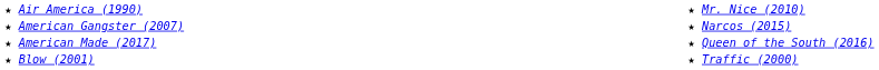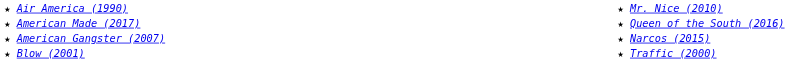 <table style="width: 100%; border: none; text-align: left;">
 <tr>
 <td>★ <a href='#'><em>Air America (1990)</em></a></td>
 <td>★ <a href='#'><em>Mr. Nice (2010)</em></a></td>
 </tr>
 <tr>
+<td>★ <a href='#'><em>American Made (2017)</em></a></td>
+<td>★ <a href='#'><em>Queen of the South (2016)</em></a></td>
+</tr>
+<tr>
 <td>★ <a href='#'><em>American Gangster (2007)</em></a></td>
 <td>★ <a href='#'><em>Narcos (2015)</em></a></td>
-</tr>
-<tr>
-<td>★ <a href='#'><em>American Made (2017)</em></a></td>
-<td>★ <a href='#'><em>Queen of the South (2016)</em></a></td>
 </tr>
 <tr>
 <td>★ <a href='#'><em>Blow (2001)</em></a></td>
 <td>★ <a href='#'><em>Traffic (2000)</em></a></td>
 </tr>
 </table>
